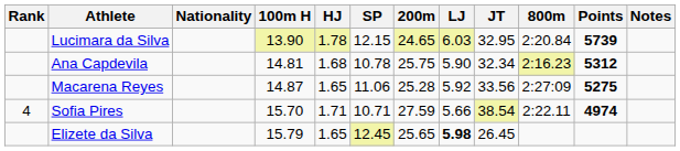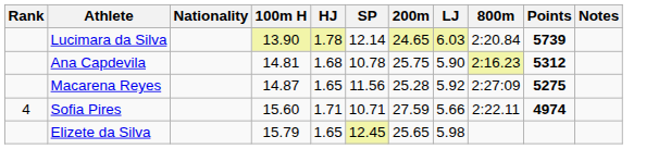 <table class="wikitable sortable" style=" text-align:center;">
 <tr>
 <th>Rank</th>
 <th>Athlete</th>
 <th>Nationality</th>
 <th>100m H</th>
 <th>HJ</th>
 <th>SP</th>
 <th>200m</th>
 <th>LJ</th>
-<th>JT</th>
 <th>800m</th>
 <th>Points</th>
 <th>Notes</th>
 </tr>
 <tr>
 <td></td>
 <td align=left><a href='#'>Lucimara da Silva</a></td>
 <td align=left></td>
 <td bgcolor=#F2F5A9>13.90</td>
 <td bgcolor=#F2F5A9>1.78</td>
-<td>12.15</td>
+<td>12.14</td>
 <td bgcolor=#F2F5A9>24.65</td>
 <td bgcolor=#F2F5A9>6.03</td>
-<td>32.95</td>
 <td>2:20.84</td>
 <td><strong>5739</strong></td>
 <td></td>
 </tr>
 <tr>
 <td></td>
 <td align=left><a href='#'>Ana Capdevila</a></td>
 <td align=left></td>
 <td>14.81</td>
 <td>1.68</td>
 <td>10.78</td>
 <td>25.75</td>
 <td>5.90</td>
-<td>32.34</td>
 <td bgcolor=#F2F5A9>2:16.23</td>
 <td><strong>5312</strong></td>
 <td></td>
 </tr>
 <tr>
 <td></td>
 <td align=left><a href='#'>Macarena Reyes</a></td>
 <td align=left></td>
 <td>14.87</td>
 <td>1.65</td>
-<td>11.06</td>
+<td>11.56</td>
 <td>25.28</td>
 <td>5.92</td>
-<td>33.56</td>
 <td>2:27:09</td>
 <td><strong>5275</strong></td>
 <td></td>
 </tr>
 <tr>
 <td>4</td>
 <td align=left><a href='#'>Sofia Pires</a></td>
 <td align=left></td>
-<td>15.70</td>
+<td>15.60</td>
 <td>1.71</td>
 <td>10.71</td>
 <td>27.59</td>
 <td>5.66</td>
-<td bgcolor=#F2F5A9>38.54</td>
 <td>2:22.11</td>
 <td><strong>4974</strong></td>
 <td></td>
 </tr>
 <tr>
 <td></td>
 <td align=left><a href='#'>Elizete da Silva</a></td>
 <td align=left></td>
 <td>15.79</td>
 <td>1.65</td>
 <td bgcolor=#F2F5A9>12.45</td>
 <td>25.65</td>
-<td><strong>5.98</strong></td>
-<td>26.45</td>
+<td>5.98</td>
 <td></td>
 <td><strong></strong></td>
 <td></td>
 </tr>
 </table>
